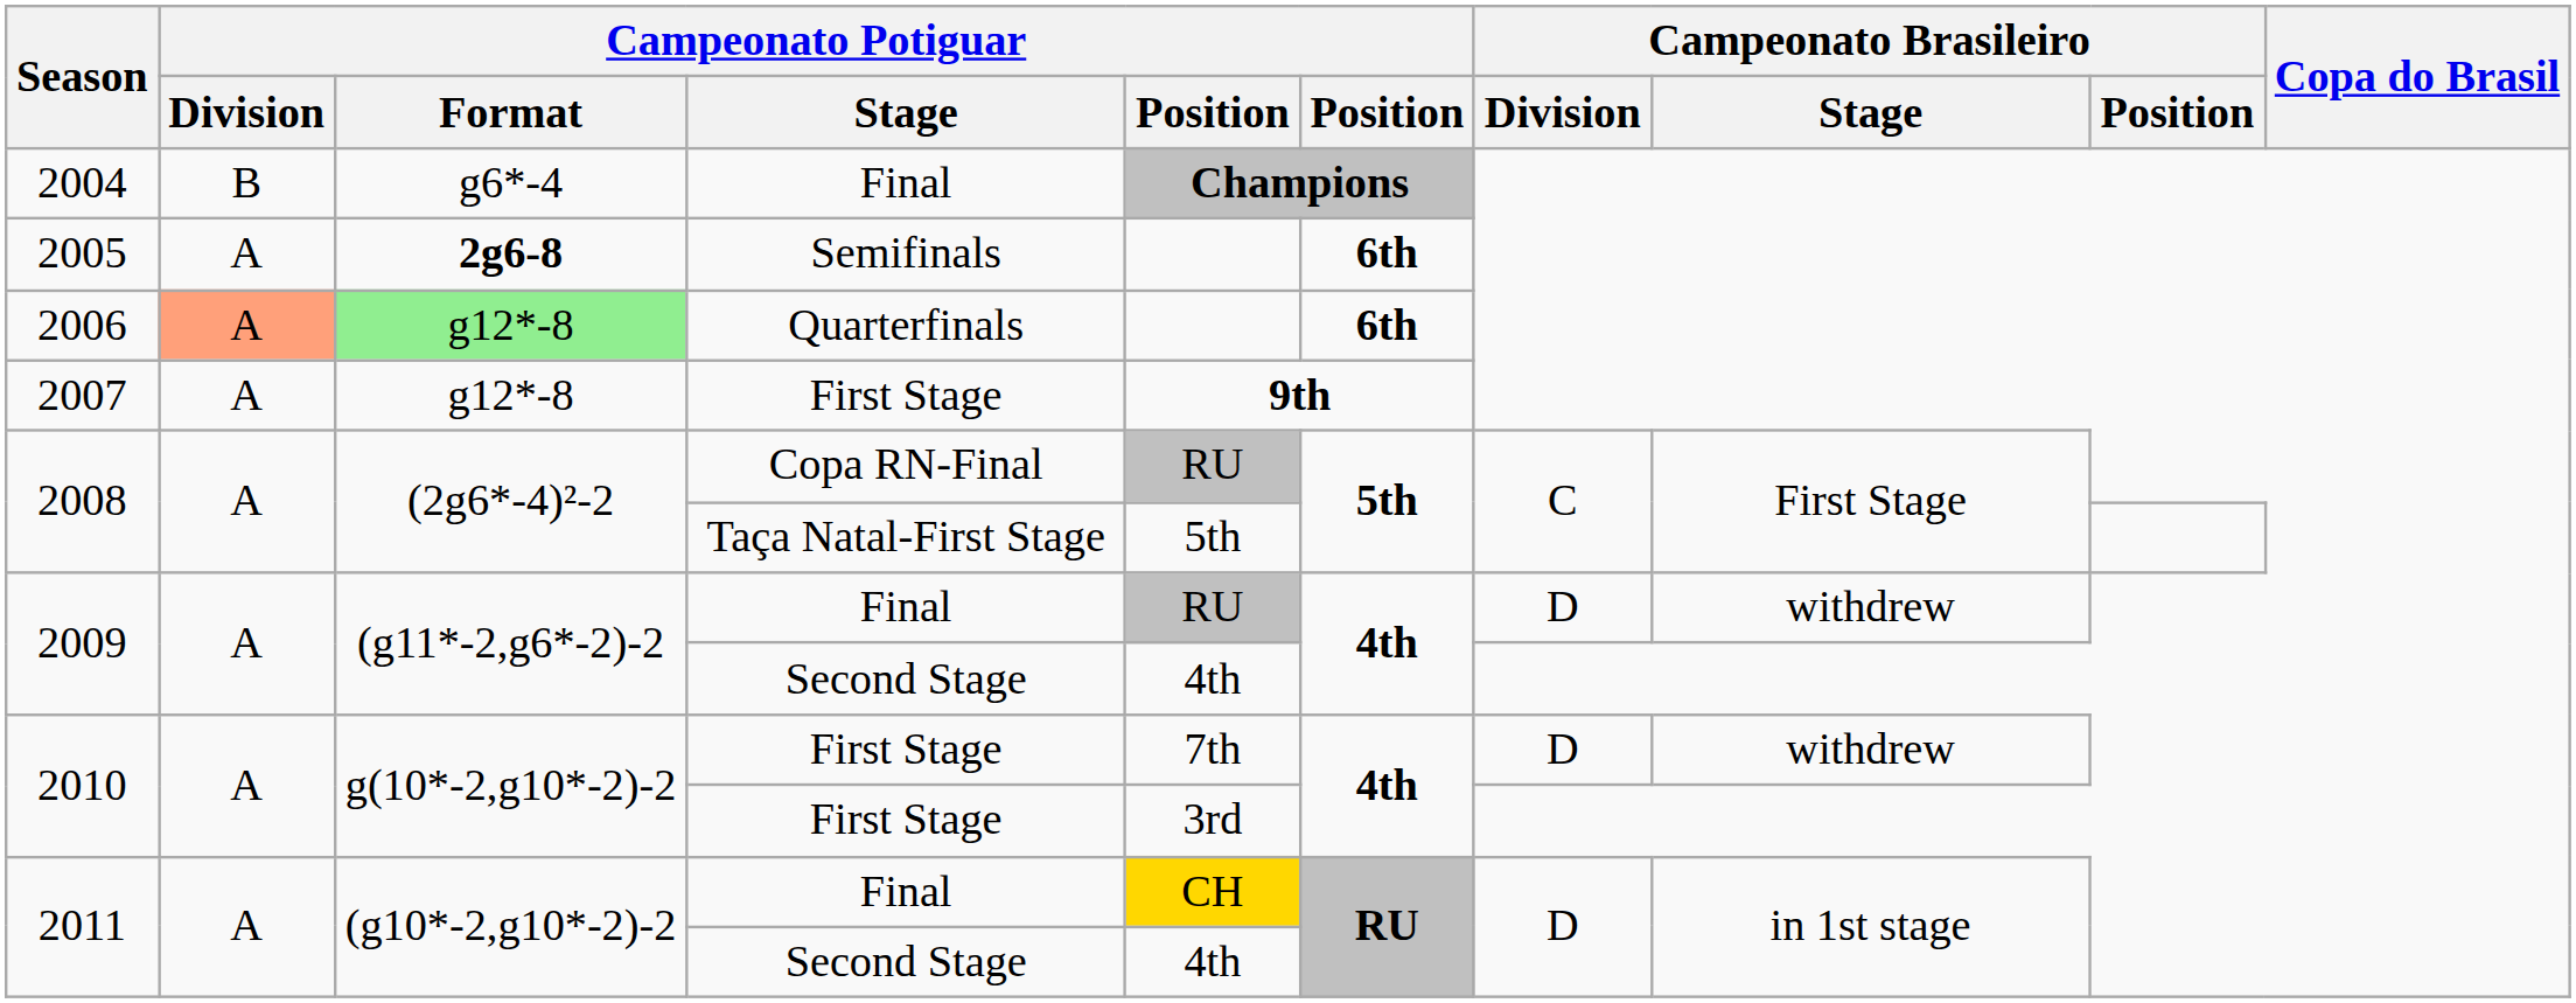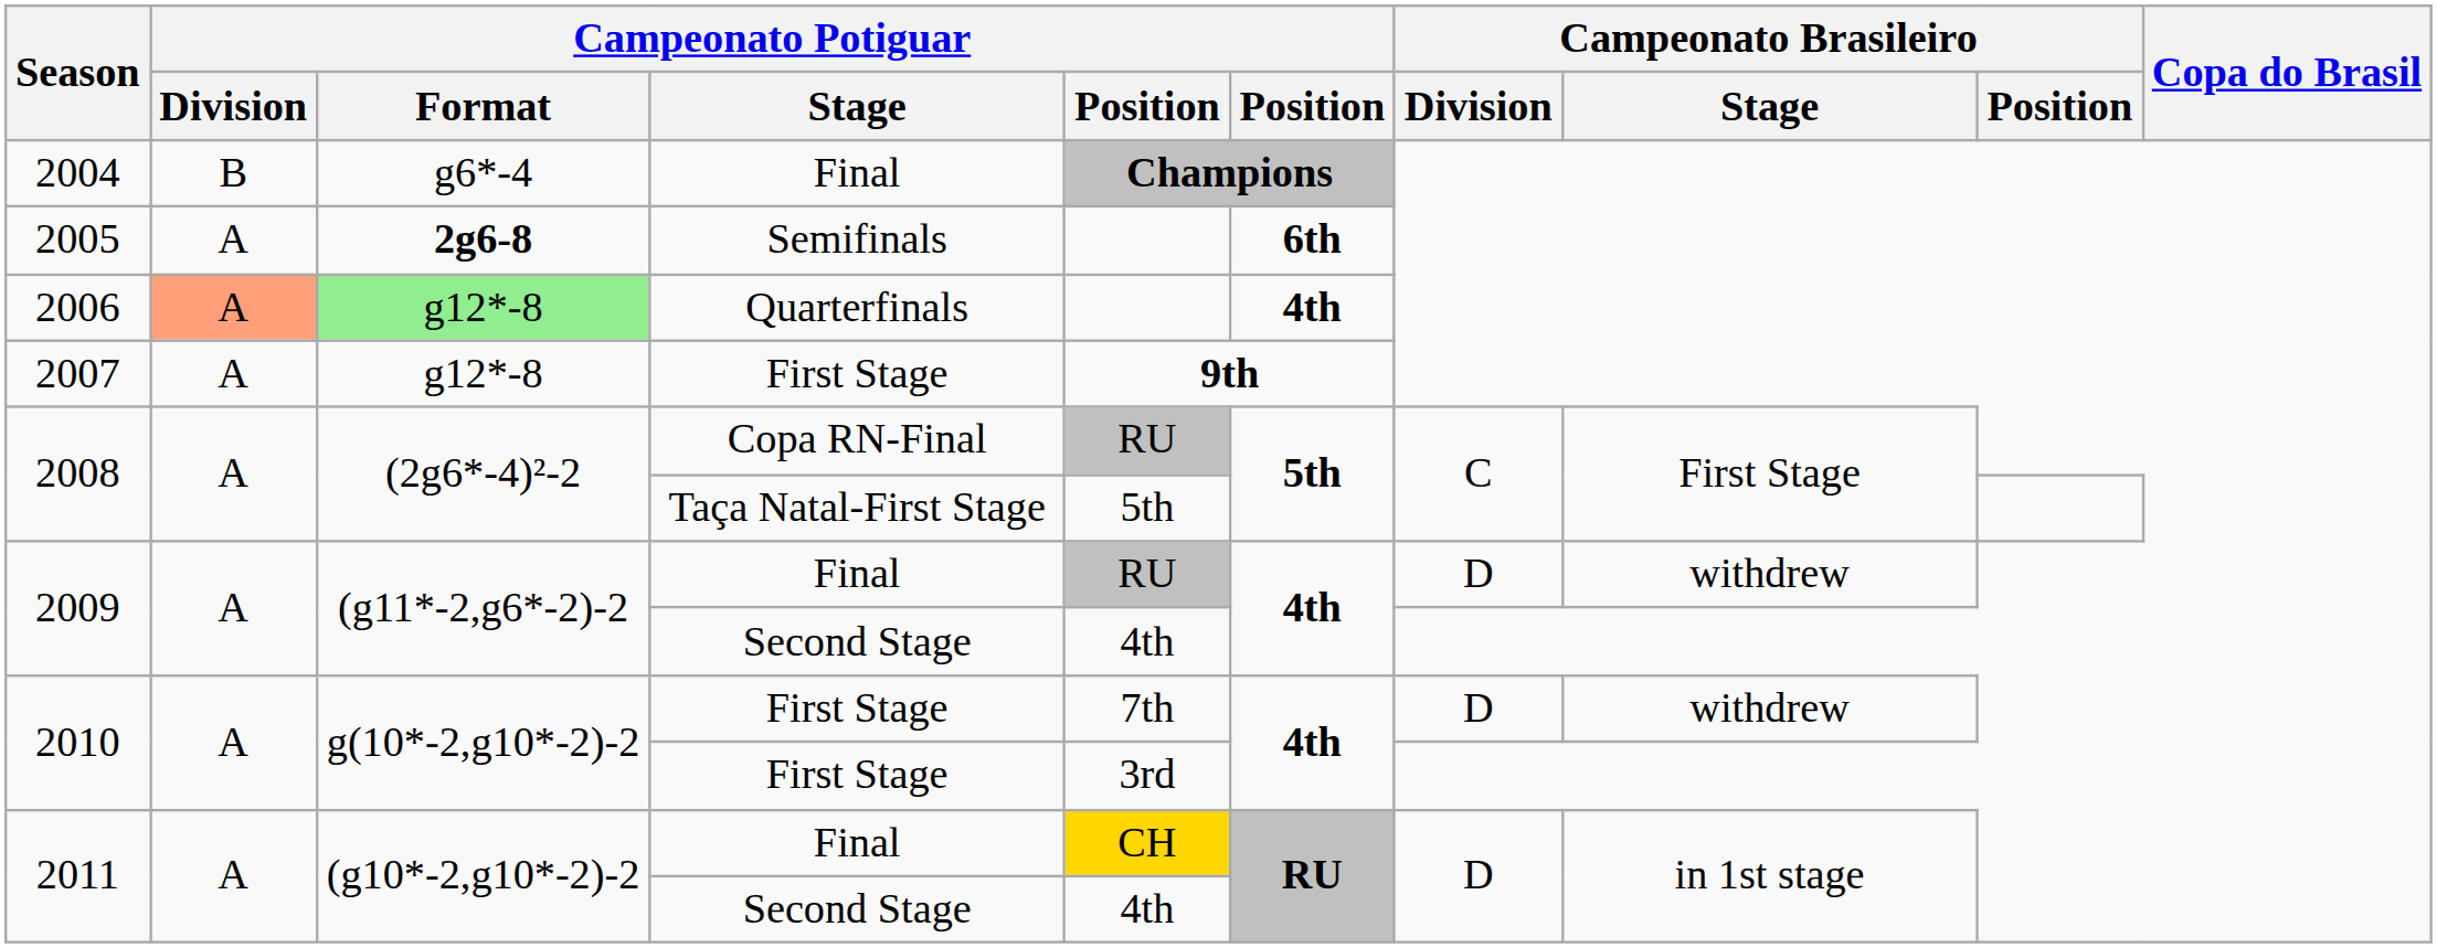 <table class="wikitable" style="text-align: center">
 <tr>
 <th rowspan="2">Season</th>
 <th colspan="5"><a href='#'>Campeonato Potiguar</a></th>
 <th colspan="3">Campeonato Brasileiro</th>
 <th rowspan="2"><a href='#'>Copa do Brasil</a></th>
 </tr>
 <tr>
 <th>Division</th>
 <th>Format</th>
 <th width="150">Stage</th>
 <th width="20">Position</th>
 <th width="20">Position</th>
 <th width="20">Division</th>
 <th width="150">Stage</th>
 <th width="20">Position</th>
 </tr>
 <tr>
 <td>2004</td>
 <td>B</td>
 <td>g6*-4</td>
 <td>Final</td>
 <td colspan="2" bgcolor=silver><strong>Champions</strong></td>
 </tr>
 <tr>
 <td>2005</td>
 <td>A</td>
 <td><strong>2g6-8</strong></td>
 <td>Semifinals</td>
 <td></td>
 <td><strong>6th</strong></td>
 </tr>
 <tr>
 <td>2006</td>
 <td style="background: lightsalmon;">A</td>
 <td style="background: lightgreen;">g12*-8</td>
 <td>Quarterfinals</td>
 <td></td>
-<td><strong>6th</strong></td>
+<td><strong>4th</strong></td>
 </tr>
 <tr>
 <td>2007</td>
 <td>A</td>
 <td>g12*-8</td>
 <td>First Stage</td>
 <td colspan="2"><strong>9th</strong></td>
 </tr>
 <tr>
 <td rowspan="2">2008</td>
 <td rowspan="2">A</td>
 <td rowspan="2">(2g6*-4)²-2</td>
 <td>Copa RN-Final</td>
 <td bgcolor=silver>RU</td>
 <td rowspan="2"><strong>5th</strong></td>
 <td rowspan="2">C</td>
 <td rowspan="2">First Stage</td>
 </tr>
 <tr>
 <td>Taça Natal-First Stage</td>
 <td>5th</td>
 <td></td>
 </tr>
 <tr>
 <td rowspan="2">2009</td>
 <td rowspan="2">A</td>
 <td rowspan="2">(g11*-2,g6*-2)-2</td>
 <td>Final</td>
 <td bgcolor=silver>RU</td>
 <td rowspan="2"><strong>4th</strong></td>
 <td>D</td>
 <td>withdrew</td>
 </tr>
 <tr>
 <td>Second Stage</td>
 <td>4th</td>
 </tr>
 <tr>
 <td rowspan="2">2010</td>
 <td rowspan="2">A</td>
 <td rowspan="2">g(10*-2,g10*-2)-2</td>
 <td>First Stage</td>
 <td>7th</td>
 <td rowspan="2"><strong>4th</strong></td>
 <td>D</td>
 <td>withdrew</td>
 </tr>
 <tr>
 <td>First Stage</td>
 <td>3rd</td>
 </tr>
 <tr>
 <td rowspan="2">2011</td>
 <td rowspan="2">A</td>
 <td rowspan="2">(g10*-2,g10*-2)-2</td>
 <td>Final</td>
 <td bgcolor=gold>CH</td>
 <td bgcolor=silver rowspan="2"><strong>RU</strong></td>
 <td rowspan="2">D</td>
 <td rowspan="2">in 1st stage</td>
 </tr>
 <tr>
 <td>Second Stage</td>
 <td>4th</td>
 </tr>
 </table>
